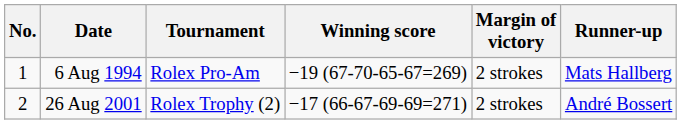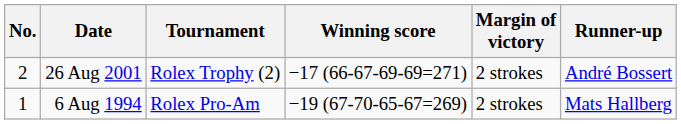 <table class="wikitable" style="font-size:95%;">
 <tr>
 <th>No.</th>
 <th>Date</th>
 <th>Tournament</th>
 <th>Winning score</th>
 <th>Margin of<br>victory</th>
 <th>Runner-up</th>
 </tr>
 <tr>
+<td align=center>2</td>
+<td align=right>26 Aug <a href='#'>2001</a></td>
+<td><a href='#'>Rolex Trophy</a> (2)</td>
+<td>−17 (66-67-69-69=271)</td>
+<td>2 strokes</td>
+<td> <a href='#'>André Bossert</a></td>
+</tr>
+<tr>
 <td align=center>1</td>
 <td align=right>6 Aug <a href='#'>1994</a></td>
 <td><a href='#'>Rolex Pro-Am</a></td>
 <td>−19 (67-70-65-67=269)</td>
 <td>2 strokes</td>
 <td> <a href='#'>Mats Hallberg</a></td>
 </tr>
-<tr>
-<td align=center>2</td>
-<td align=right>26 Aug <a href='#'>2001</a></td>
-<td><a href='#'>Rolex Trophy</a> (2)</td>
-<td>−17 (66-67-69-69=271)</td>
-<td>2 strokes</td>
-<td> <a href='#'>André Bossert</a></td>
-</tr>
 </table>
